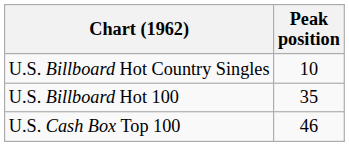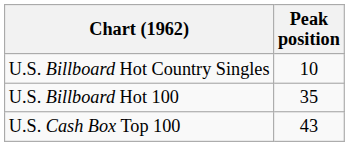 <table class="wikitable">
 <tr>
 <th>Chart (1962)</th>
 <th>Peak<br>position</th>
 </tr>
 <tr>
 <td>U.S. <em>Billboard</em> Hot Country Singles</td>
 <td align="center">10</td>
 </tr>
 <tr>
 <td>U.S. <em>Billboard</em> Hot 100</td>
 <td align="center">35</td>
 </tr>
 <tr>
 <td>U.S. <em>Cash Box</em> Top 100</td>
-<td align="center">46</td>
+<td align="center">43</td>
 </tr>
 </table>
